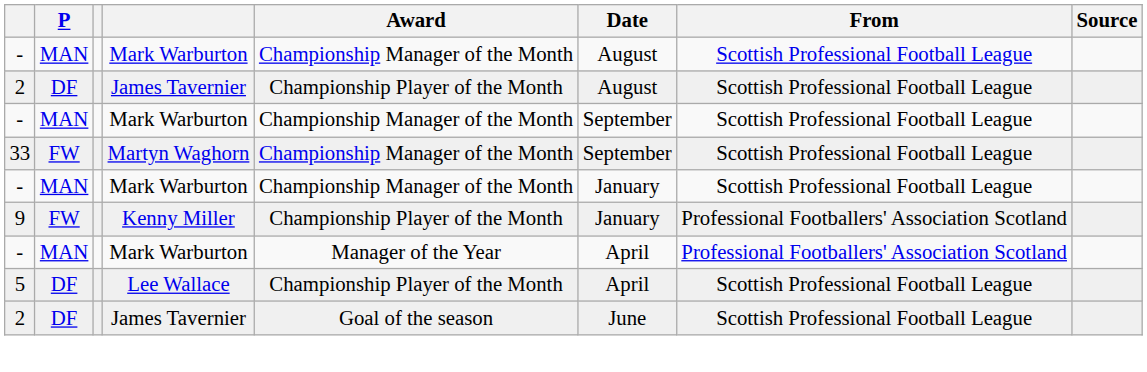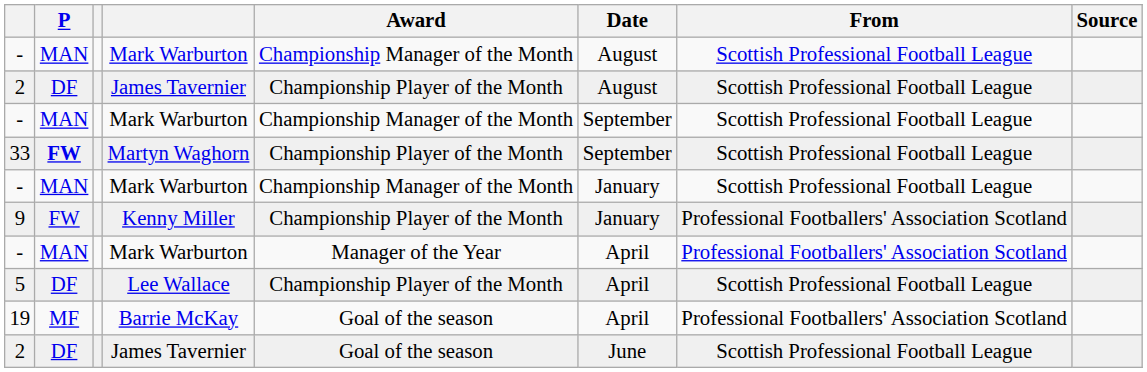 <table class="wikitable sortable" style="text-align: center;">
 <tr>
 <th><br></th>
 <th><a href='#'>P</a><br></th>
 <th><br></th>
 <th><br></th>
 <th>Award</th>
 <th>Date</th>
 <th>From</th>
 <th>Source</th>
 </tr>
 <tr>
 <td>-</td>
 <td><a href='#'>MAN</a></td>
 <td></td>
 <td><a href='#'>Mark Warburton</a></td>
 <td><a href='#'>Championship</a> Manager of the Month</td>
 <td>August</td>
 <td><a href='#'>Scottish Professional Football League</a></td>
 <td></td>
 </tr>
 <tr bgcolor = "#F0F0F0">
 <td>2</td>
 <td><a href='#'>DF</a></td>
 <td></td>
 <td><a href='#'>James Tavernier</a></td>
 <td>Championship Player of the Month</td>
 <td>August</td>
 <td>Scottish Professional Football League</td>
 <td></td>
 </tr>
 <tr>
 <td>-</td>
 <td><a href='#'>MAN</a></td>
 <td></td>
 <td>Mark Warburton</td>
 <td>Championship Manager of the Month</td>
 <td>September</td>
 <td>Scottish Professional Football League</td>
 <td></td>
 </tr>
 <tr bgcolor = "#F0F0F0">
 <td>33</td>
-<td><a href='#'>FW</a></td>
+<td><strong><a href='#'>FW</a></strong></td>
 <td></td>
 <td><a href='#'>Martyn Waghorn</a></td>
-<td><a href='#'>Championship</a> Manager of the Month</td>
+<td>Championship Player of the Month</td>
 <td>September</td>
 <td>Scottish Professional Football League</td>
 <td></td>
 </tr>
 <tr>
 <td>-</td>
 <td><a href='#'>MAN</a></td>
 <td></td>
 <td>Mark Warburton</td>
 <td>Championship Manager of the Month</td>
 <td>January</td>
 <td>Scottish Professional Football League</td>
 <td></td>
 </tr>
 <tr bgcolor = "#F0F0F0">
 <td>9</td>
 <td><a href='#'>FW</a></td>
 <td></td>
 <td><a href='#'>Kenny Miller</a></td>
 <td>Championship Player of the Month</td>
 <td>January</td>
 <td>Professional Footballers' Association Scotland</td>
 <td></td>
 </tr>
 <tr>
 <td>-</td>
 <td><a href='#'>MAN</a></td>
 <td></td>
 <td>Mark Warburton</td>
 <td>Manager of the Year</td>
 <td>April</td>
 <td><a href='#'>Professional Footballers' Association Scotland</a></td>
 <td></td>
 </tr>
 <tr bgcolor = "#F0F0F0">
 <td>5</td>
 <td><a href='#'>DF</a></td>
 <td></td>
 <td><a href='#'>Lee Wallace</a></td>
 <td>Championship Player of the Month</td>
 <td>April</td>
 <td>Scottish Professional Football League</td>
 <td></td>
 </tr>
+<tr>
+<td>19</td>
+<td><a href='#'>MF</a></td>
+<td></td>
+<td><a href='#'>Barrie McKay</a></td>
+<td>Goal of the season</td>
+<td>April</td>
+<td>Professional Footballers' Association Scotland</td>
+<td></td>
+</tr>
 <tr bgcolor = "#F0F0F0">
 <td>2</td>
 <td><a href='#'>DF</a></td>
 <td></td>
 <td>James Tavernier</td>
 <td>Goal of the season</td>
 <td>June</td>
 <td>Scottish Professional Football League</td>
 <td></td>
 </tr>
 </table>
